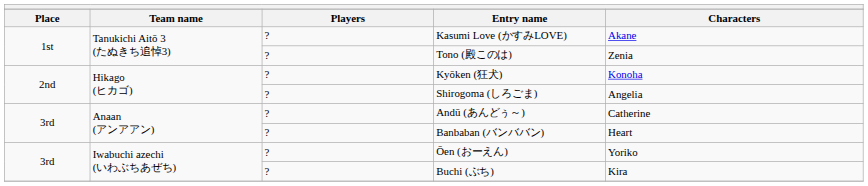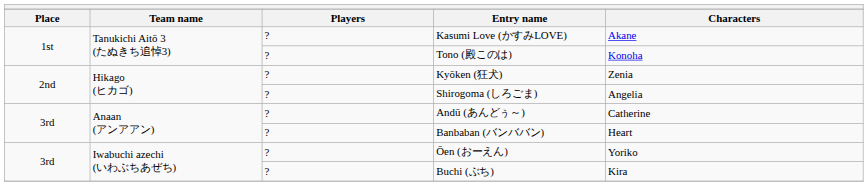 <table class="wikitable" width=100%>
 <tr>
 <th colspan=5></th>
 </tr>
 <tr bgcolor="#dddddd">
 </tr>
 <tr>
 <th width=10%>Place</th>
 <th width=20%>Team name</th>
 <th width=20%>Players</th>
 <th width=20%>Entry name</th>
 <th width=30%>Characters</th>
 </tr>
 <tr>
 <td align=center rowspan="2">1st</td>
 <td rowspan="2">Tanukichi Aitō 3<br>(たぬきち追悼3)</td>
 <td>?</td>
 <td>Kasumi Love (かすみLOVE)</td>
 <td><a href='#'>Akane</a></td>
 </tr>
 <tr>
 <td>?</td>
 <td>Tono (殿このは)</td>
-<td>Zenia</td>
+<td><a href='#'>Konoha</a></td>
 </tr>
 <tr>
 <td align=center rowspan="2">2nd</td>
 <td rowspan="2">Hikago<br>(ヒカゴ)</td>
 <td>?</td>
 <td>Kyōken (狂犬)</td>
-<td><a href='#'>Konoha</a></td>
+<td>Zenia</td>
 </tr>
 <tr>
 <td>?</td>
 <td>Shirogoma (しろごま)</td>
 <td>Angelia</td>
 </tr>
 <tr>
 <td align=center rowspan="2">3rd</td>
 <td rowspan="2">Anaan<br>(アンアアン)</td>
 <td>?</td>
 <td>Andū (あんどぅ～)</td>
 <td>Catherine</td>
 </tr>
 <tr>
 <td>?</td>
 <td>Banbaban (バンババン)</td>
 <td>Heart</td>
 </tr>
 <tr>
 <td align=center rowspan="2">3rd</td>
 <td rowspan="2">Iwabuchi azechi<br>(いわぶちあぜち)</td>
 <td>?</td>
 <td>Ōen (おーえん)</td>
 <td>Yoriko</td>
 </tr>
 <tr>
 <td>?</td>
 <td>Buchi (ぶち)</td>
 <td>Kira</td>
 </tr>
 <tr>
 </tr>
 </table>
